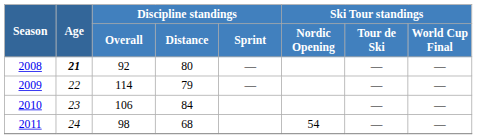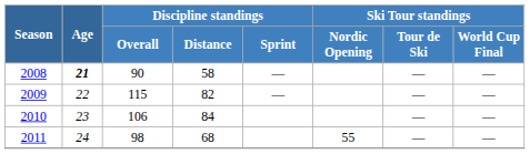 <table class="wikitable" style="font-size:95%; text-align:center; border:grey solid 1px; border-collapse:collapse; background:#ffffff;">
 <tr>
 <th style="background-color:#369; color:white; width:60px;" rowspan="2"> Season </th>
 <th style="background-color:#369; color:white; width:40px;" rowspan="2"> Age </th>
 <th style="background-color:#4180be; color:white;" colspan="3">Discipline standings</th>
 <th style="background-color:#4180be; color:white;" colspan="3">Ski Tour standings</th>
 </tr>
 <tr>
 <th style="background-color:#4180be; color:white; width:75px;">Overall</th>
 <th style="background-color:#4180be; color:white; width:75px;">Distance</th>
 <th style="background-color:#4180be; color:white; width:75px;">Sprint</th>
 <th style="background-color:#4180be; color:white; width:75px;">Nordic<br>Opening</th>
 <th style="background-color:#4180be; color:white; width:75px;">Tour de<br>Ski</th>
 <th style="background-color:#4180be; color:white; width:75px;">World Cup<br>Final</th>
 </tr>
 <tr>
 <td><a href='#'>2008</a></td>
 <td><strong><em>21</em></strong></td>
-<td>92</td>
-<td>80</td>
+<td>90</td>
+<td>58</td>
 <td>—</td>
 <td></td>
 <td>—</td>
 <td>—</td>
 </tr>
 <tr>
 <td><a href='#'>2009</a></td>
 <td><em>22</em></td>
-<td>114</td>
-<td>79</td>
+<td>115</td>
+<td>82</td>
 <td>—</td>
 <td></td>
 <td>—</td>
 <td>—</td>
 </tr>
 <tr>
 <td><a href='#'>2010</a></td>
 <td><em>23</em></td>
 <td>106</td>
 <td>84</td>
 <td></td>
 <td></td>
 <td>—</td>
 <td>—</td>
 </tr>
 <tr>
 <td><a href='#'>2011</a></td>
 <td><em>24</em></td>
 <td>98</td>
 <td>68</td>
 <td></td>
-<td>54</td>
+<td>55</td>
 <td>—</td>
 <td>—</td>
 </tr>
 <tr>
 </tr>
 </table>
